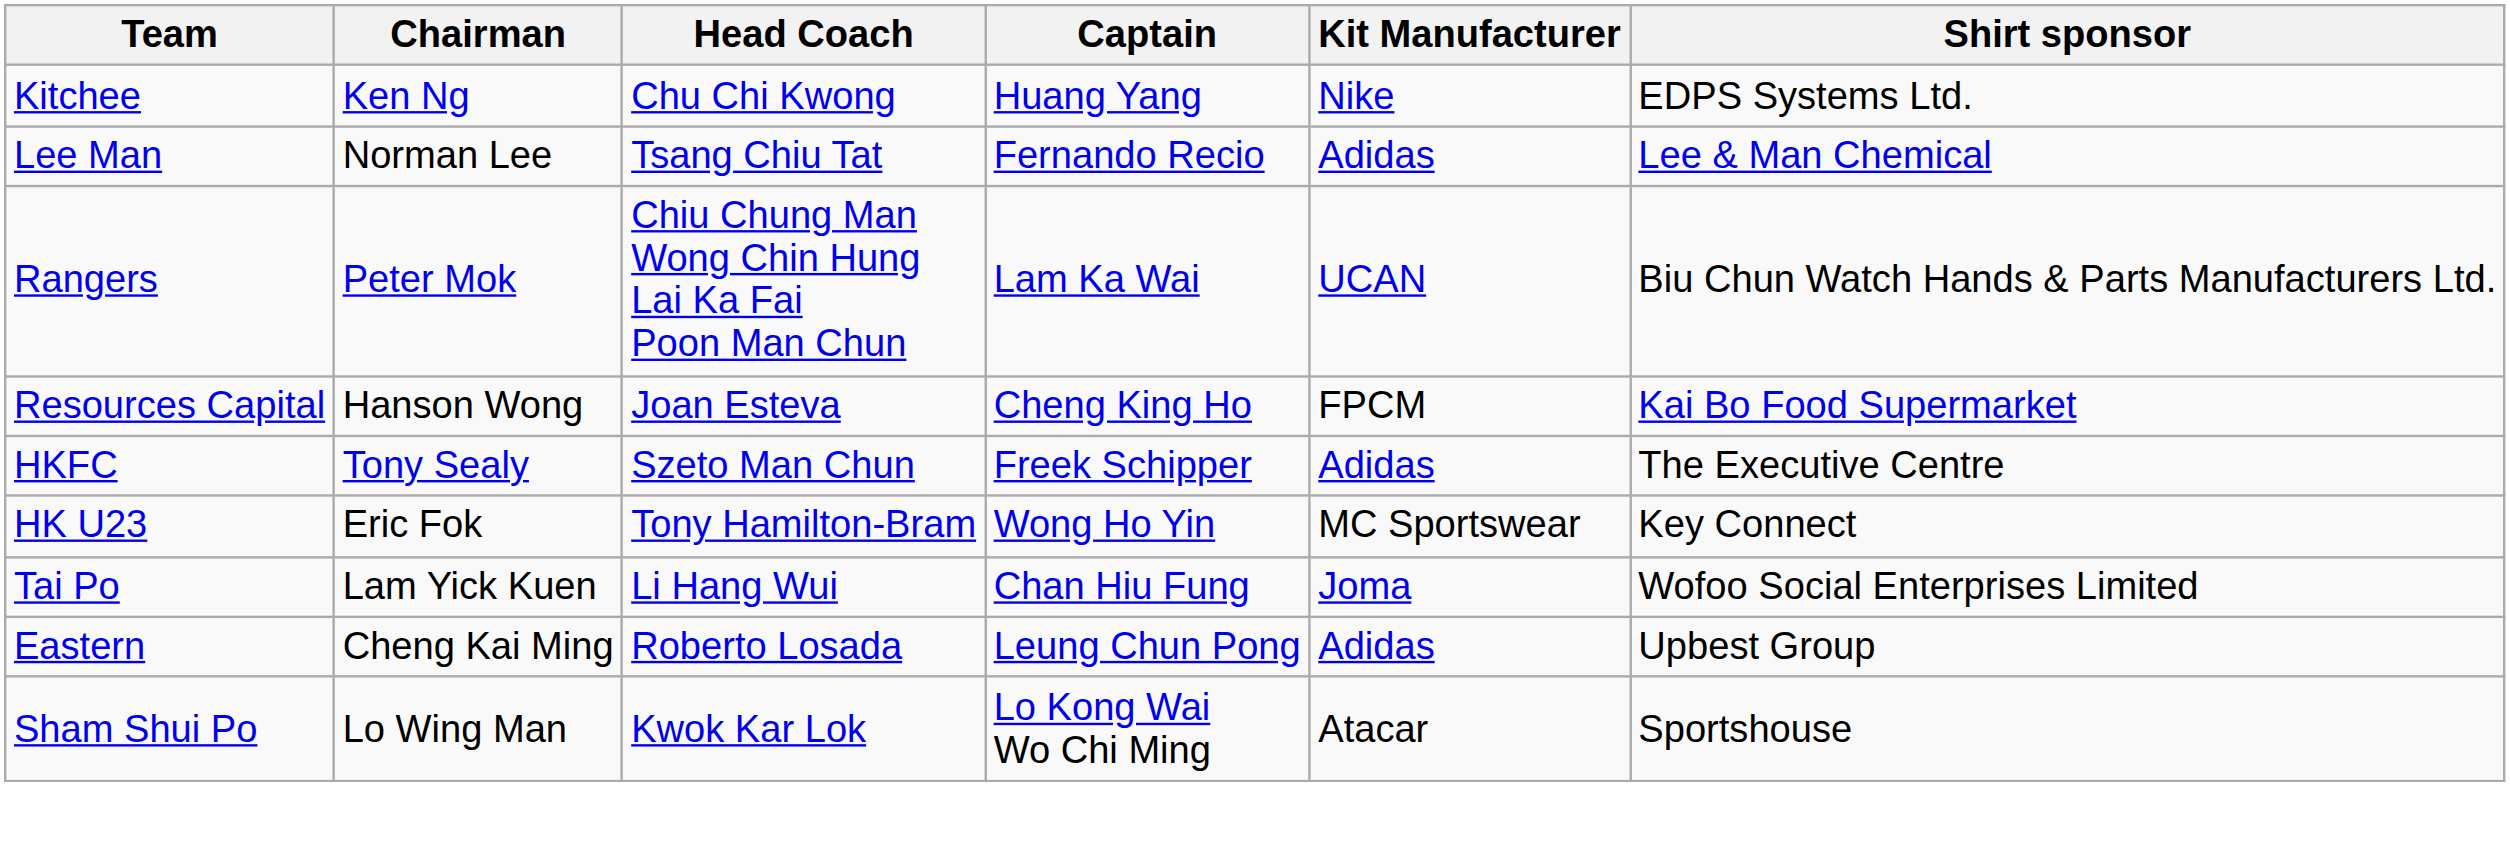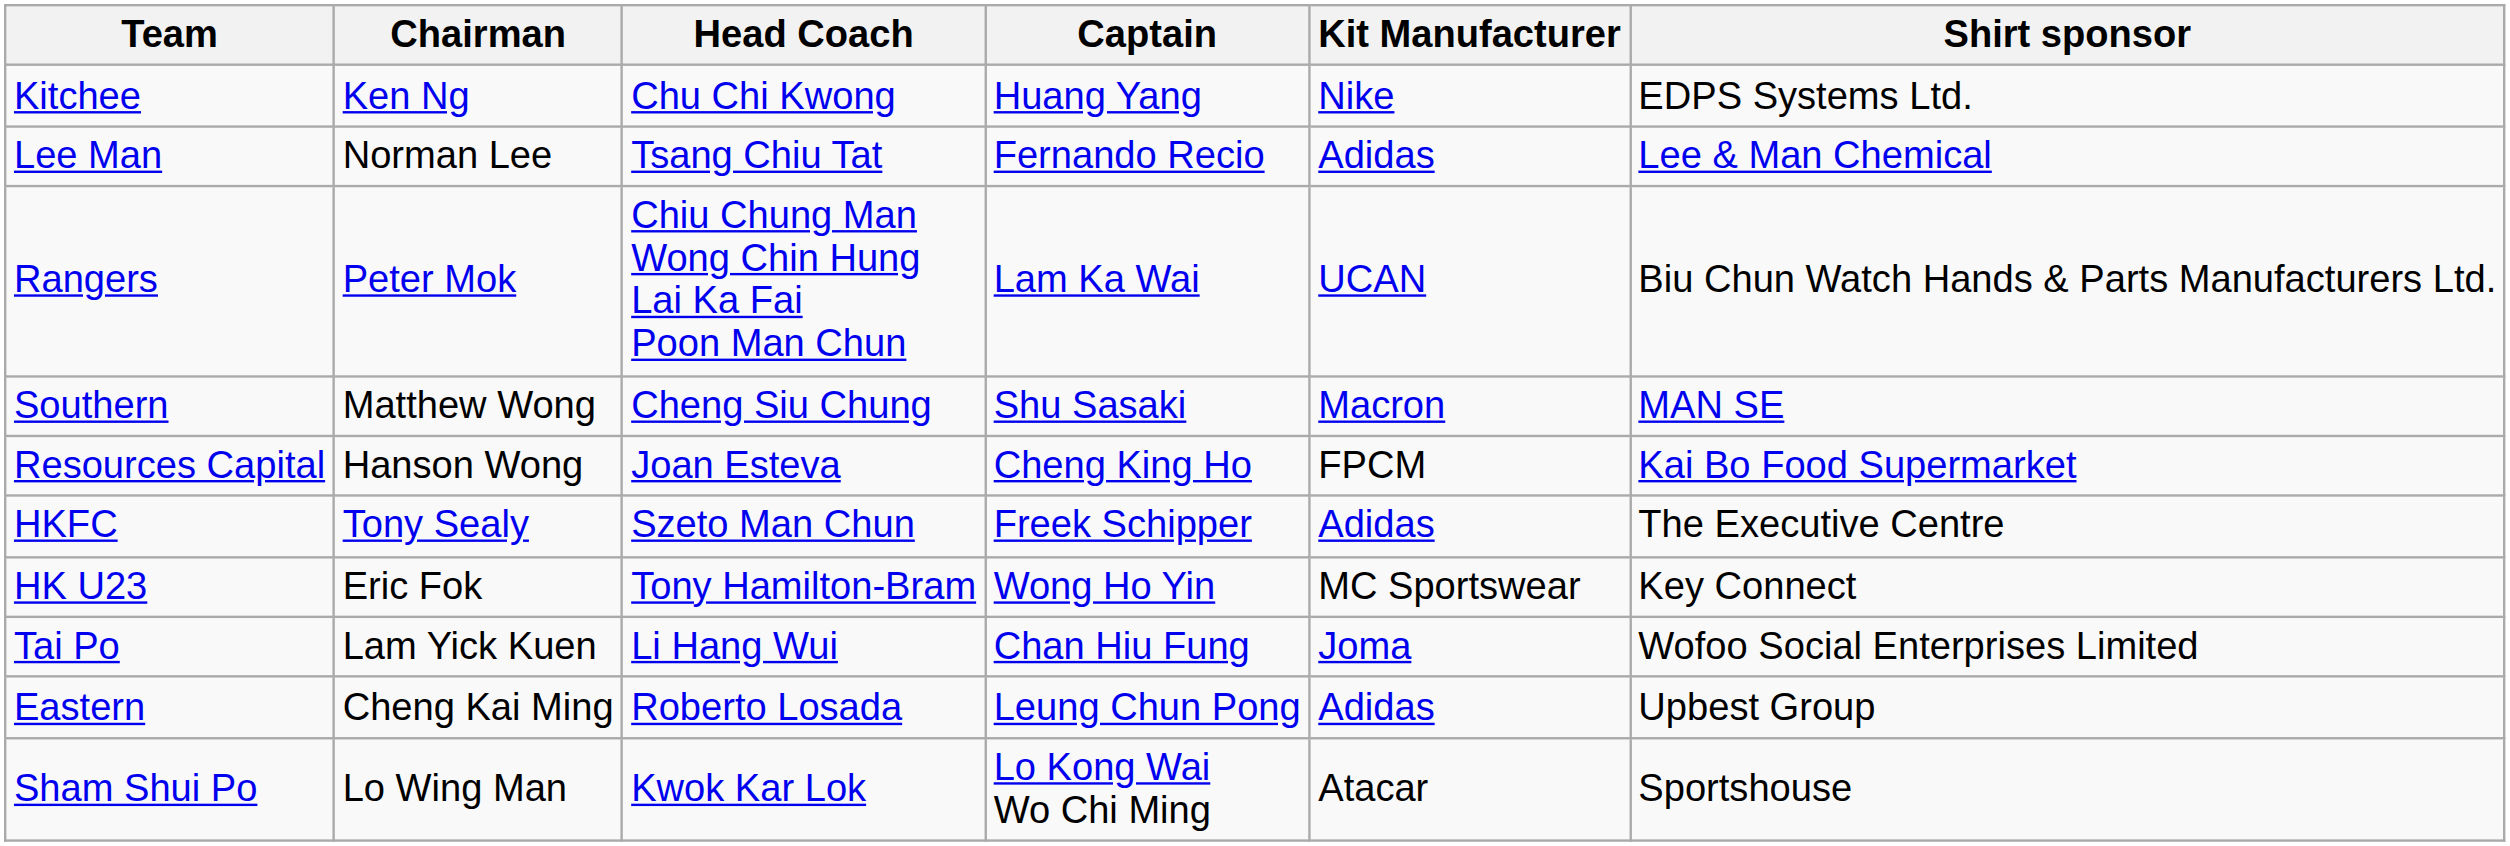 <table class="wikitable sortable" style="text-align: left;">
 <tr>
 <th>Team</th>
 <th>Chairman</th>
 <th>Head Coach</th>
 <th>Captain</th>
 <th>Kit Manufacturer</th>
 <th>Shirt sponsor</th>
 </tr>
 <tr>
 <td><a href='#'>Kitchee</a></td>
 <td><a href='#'>Ken Ng</a></td>
 <td> <a href='#'>Chu Chi Kwong</a></td>
 <td> <a href='#'>Huang Yang</a></td>
 <td> <a href='#'>Nike</a></td>
 <td>EDPS Systems Ltd.</td>
 </tr>
 <tr>
 <td><a href='#'>Lee Man</a></td>
 <td>Norman Lee</td>
 <td> <a href='#'>Tsang Chiu Tat</a></td>
 <td> <a href='#'>Fernando Recio</a></td>
 <td> <a href='#'>Adidas</a></td>
 <td><a href='#'>Lee & Man Chemical</a></td>
 </tr>
 <tr>
 <td><a href='#'>Rangers</a></td>
 <td><a href='#'>Peter Mok</a></td>
 <td> <a href='#'>Chiu Chung Man</a> <br> <a href='#'>Wong Chin Hung</a> <br> <a href='#'>Lai Ka Fai</a> <br> <a href='#'>Poon Man Chun</a></td>
 <td> <a href='#'>Lam Ka Wai</a></td>
 <td> <a href='#'>UCAN</a></td>
 <td>Biu Chun Watch Hands & Parts Manufacturers Ltd.</td>
+</tr>
+<tr>
+<td><a href='#'>Southern</a></td>
+<td>Matthew Wong</td>
+<td> <a href='#'>Cheng Siu Chung</a></td>
+<td> <a href='#'>Shu Sasaki</a></td>
+<td> <a href='#'>Macron</a></td>
+<td><a href='#'>MAN SE</a></td>
 </tr>
 <tr>
 <td><a href='#'>Resources Capital</a></td>
 <td>Hanson Wong</td>
 <td> <a href='#'>Joan Esteva</a></td>
 <td> <a href='#'>Cheng King Ho</a></td>
 <td>FPCM</td>
 <td><a href='#'>Kai Bo Food Supermarket</a></td>
 </tr>
 <tr>
 <td><a href='#'>HKFC</a></td>
 <td> <a href='#'>Tony Sealy</a></td>
 <td> <a href='#'>Szeto Man Chun</a></td>
 <td> <a href='#'>Freek Schipper</a></td>
 <td> <a href='#'>Adidas</a></td>
 <td>The Executive Centre</td>
 </tr>
 <tr>
 <td><a href='#'>HK U23</a></td>
 <td>Eric Fok</td>
 <td> <a href='#'>Tony Hamilton-Bram</a></td>
 <td> <a href='#'>Wong Ho Yin</a></td>
 <td>MC Sportswear</td>
 <td>Key Connect</td>
 </tr>
 <tr>
 <td><a href='#'>Tai Po</a></td>
 <td>Lam Yick Kuen</td>
 <td> <a href='#'>Li Hang Wui</a></td>
 <td> <a href='#'>Chan Hiu Fung</a></td>
 <td> <a href='#'>Joma</a></td>
 <td>Wofoo Social Enterprises Limited</td>
 </tr>
 <tr>
 <td><a href='#'>Eastern</a></td>
 <td>Cheng Kai Ming</td>
 <td> <a href='#'>Roberto Losada</a></td>
 <td> <a href='#'>Leung Chun Pong</a></td>
 <td> <a href='#'>Adidas</a></td>
 <td>Upbest Group</td>
 </tr>
 <tr>
 <td><a href='#'>Sham Shui Po</a></td>
 <td>Lo Wing Man</td>
 <td> <a href='#'>Kwok Kar Lok</a></td>
 <td> <a href='#'>Lo Kong Wai</a><br> Wo Chi Ming</td>
 <td>Atacar</td>
 <td>Sportshouse</td>
 </tr>
 </table>
